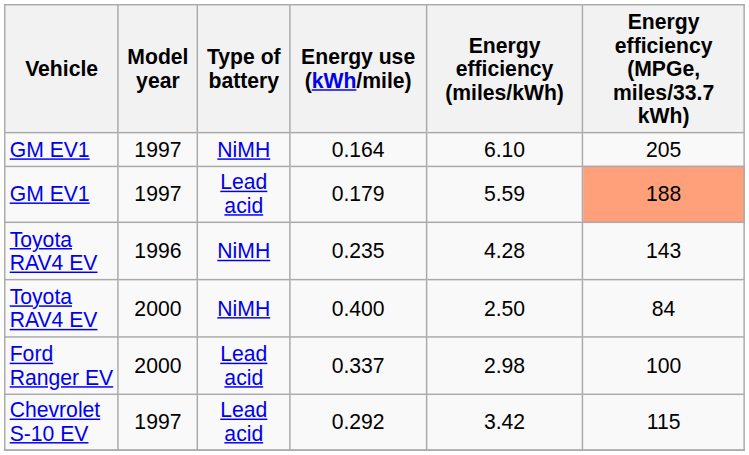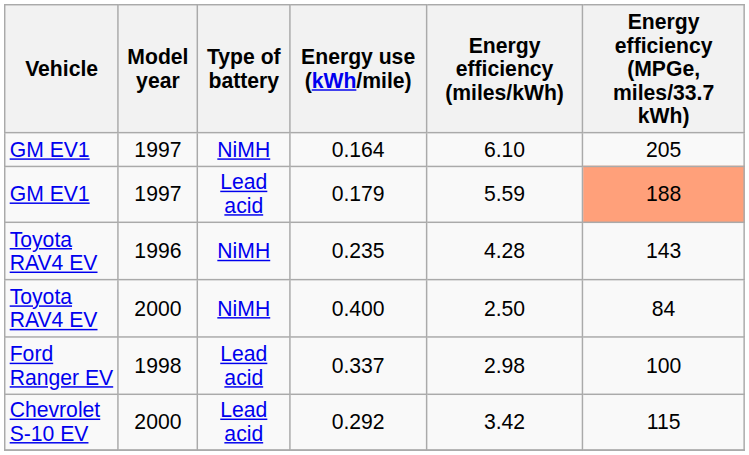 <table class="sortable wikitable floatright" style="text-align:center;width:35em;font-size:90%;">
 <tr>
 <th>Vehicle</th>
 <th>Model year</th>
 <th>Type of battery</th>
 <th>Energy use (<a href='#'>kWh</a>/mile)</th>
 <th>Energy efficiency (miles/kWh)</th>
 <th>Energy efficiency (MPGe, miles/33.7 kWh)</th>
 </tr>
 <tr>
 <td style="text-align:left"><a href='#'>GM EV1</a></td>
 <td>1997</td>
 <td><a href='#'>NiMH</a></td>
 <td>0.164</td>
 <td>6.10</td>
 <td>205</td>
 </tr>
 <tr>
 <td style="text-align:left"><a href='#'>GM EV1</a></td>
 <td>1997</td>
 <td><a href='#'>Lead acid</a></td>
 <td>0.179</td>
 <td>5.59</td>
 <td style="background: lightsalmon;">188</td>
 </tr>
 <tr>
 <td style="text-align:left"><a href='#'>Toyota RAV4 EV</a></td>
 <td>1996</td>
 <td><a href='#'>NiMH</a></td>
 <td>0.235</td>
 <td>4.28</td>
 <td>143</td>
 </tr>
 <tr>
 <td style="text-align:left"><a href='#'>Toyota RAV4 EV</a></td>
 <td>2000</td>
 <td><a href='#'>NiMH</a></td>
 <td>0.400</td>
 <td>2.50</td>
 <td>84</td>
 </tr>
 <tr>
 <td style="text-align:left"><a href='#'>Ford Ranger EV</a></td>
-<td>2000</td>
+<td>1998</td>
 <td><a href='#'>Lead acid</a></td>
 <td>0.337</td>
 <td>2.98</td>
 <td>100</td>
 </tr>
 <tr>
 <td style="text-align:left"><a href='#'>Chevrolet S-10 EV</a></td>
-<td>1997</td>
+<td>2000</td>
 <td><a href='#'>Lead acid</a></td>
 <td>0.292</td>
 <td>3.42</td>
 <td>115</td>
 </tr>
 <tr>
 </tr>
 </table>
